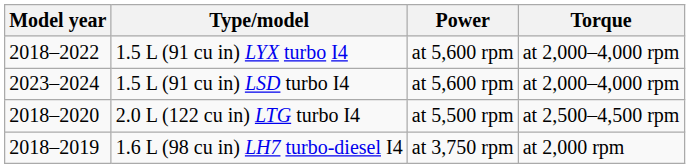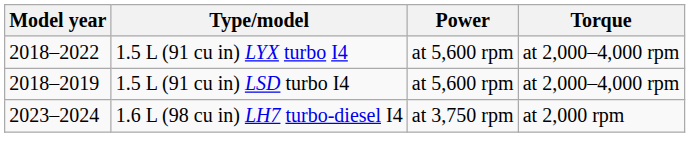 <table class="wikitable">
 <tr>
 <th>Model year</th>
 <th>Type/model</th>
 <th>Power</th>
 <th>Torque</th>
 </tr>
 <tr>
 <td>2018–2022</td>
 <td>1.5 L (91 cu in) <em><a href='#'>LYX</a></em> <a href='#'>turbo</a> <a href='#'>I4</a></td>
 <td> at 5,600 rpm</td>
 <td> at 2,000–4,000 rpm</td>
 </tr>
 <tr>
-<td>2023–2024</td>
+<td>2018–2019</td>
 <td>1.5 L (91 cu in) <em><a href='#'>LSD</a></em> turbo I4</td>
 <td> at 5,600 rpm</td>
 <td> at 2,000–4,000 rpm</td>
 </tr>
 <tr>
-<td>2018–2020</td>
-<td>2.0 L (122 cu in) <em><a href='#'>LTG</a></em> turbo I4</td>
-<td> at 5,500 rpm</td>
-<td> at 2,500–4,500 rpm</td>
-</tr>
-<tr>
-<td>2018–2019</td>
+<td>2023–2024</td>
 <td>1.6 L (98 cu in) <em><a href='#'>LH7</a></em> <a href='#'>turbo-diesel</a> I4</td>
 <td> at 3,750 rpm</td>
 <td> at 2,000 rpm</td>
 </tr>
 </table>
